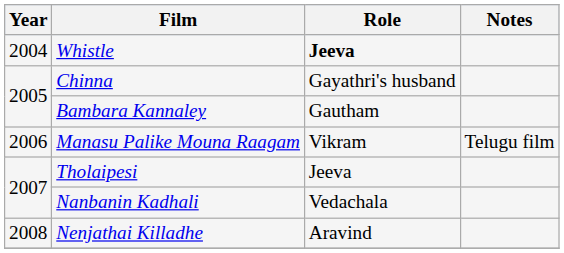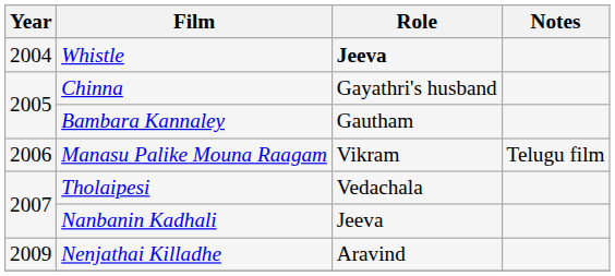 <table class="wikitable sortable" style="background:#f5f5f5;">
 <tr style="background:#B0C4DE;">
 <th>Year</th>
 <th>Film</th>
 <th>Role</th>
 <th class=unsortable>Notes</th>
 </tr>
 <tr>
 <td>2004</td>
 <td><em><a href='#'>Whistle</a></em></td>
 <td><strong>Jeeva</strong></td>
 <td></td>
 </tr>
 <tr>
 <td rowspan="2">2005</td>
 <td><em><a href='#'>Chinna</a></em></td>
 <td>Gayathri's husband</td>
 <td></td>
 </tr>
 <tr>
 <td><em><a href='#'>Bambara Kannaley</a></em></td>
 <td>Gautham</td>
 <td></td>
 </tr>
 <tr>
 <td>2006</td>
 <td><em><a href='#'>Manasu Palike Mouna Raagam</a></em></td>
 <td>Vikram</td>
 <td>Telugu film</td>
 </tr>
 <tr>
 <td rowspan="2">2007</td>
 <td><em><a href='#'>Tholaipesi</a></em></td>
+<td>Vedachala</td>
+<td></td>
+</tr>
+<tr>
+<td><em><a href='#'>Nanbanin Kadhali</a></em></td>
 <td>Jeeva</td>
 <td></td>
 </tr>
 <tr>
-<td><em><a href='#'>Nanbanin Kadhali</a></em></td>
-<td>Vedachala</td>
-<td></td>
-</tr>
-<tr>
-<td>2008</td>
+<td>2009</td>
 <td><em><a href='#'>Nenjathai Killadhe</a></em></td>
 <td>Aravind</td>
 <td></td>
 </tr>
 <tr>
 </tr>
 </table>
